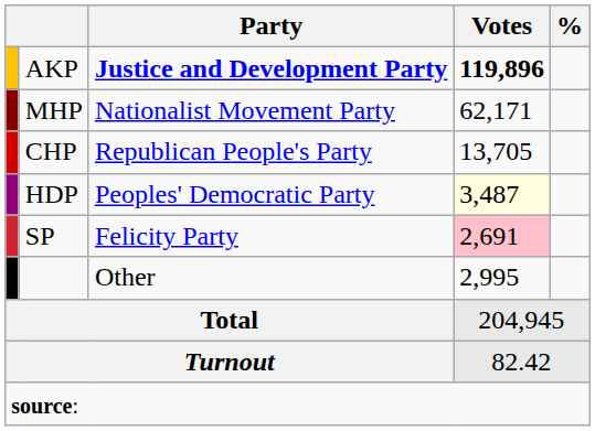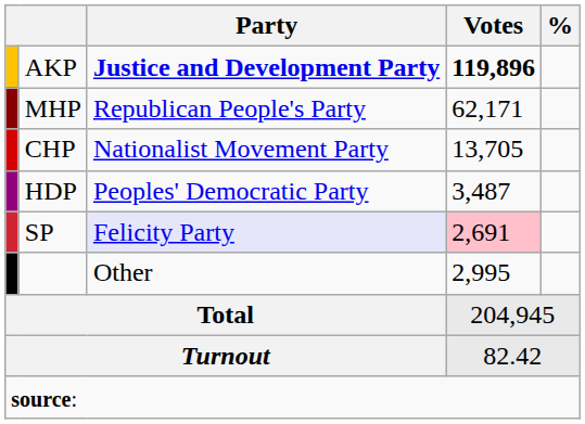 <table class="wikitable">
 <tr>
 <th colspan="2" align="center"></th>
 <th align="center">Party</th>
 <th align="center">Votes</th>
 <th align="center">%</th>
 </tr>
 <tr align="left">
 <td bgcolor="#FDC400" width="1"></td>
 <td>AKP</td>
 <td><strong><a href='#'>Justice and Development Party</a></strong></td>
 <td><strong>119,896</strong></td>
 <td><strong></strong></td>
 </tr>
 <tr align="left">
 <td bgcolor="#870000" width="1"></td>
 <td>MHP</td>
-<td><a href='#'>Nationalist Movement Party</a></td>
+<td><a href='#'>Republican People's Party</a></td>
 <td>62,171</td>
 <td></td>
 </tr>
 <tr align="left">
 <td bgcolor="#d50000" width="1"></td>
 <td>CHP</td>
-<td><a href='#'>Republican People's Party</a></td>
+<td><a href='#'>Nationalist Movement Party</a></td>
 <td>13,705</td>
 <td></td>
 </tr>
 <tr align="left">
 <td bgcolor="#91007B" width="1"></td>
 <td>HDP</td>
 <td><a href='#'>Peoples' Democratic Party</a></td>
-<td style="background: lightyellow;">3,487</td>
+<td>3,487</td>
 <td></td>
 </tr>
 <tr align="left">
 <td bgcolor="#D02433" width="1"></td>
 <td>SP</td>
-<td><a href='#'>Felicity Party</a></td>
+<td style="background: lavender;"><a href='#'>Felicity Party</a></td>
 <td style="background: pink;">2,691</td>
 <td></td>
 </tr>
 <tr align="left">
 <td bgcolor=" " width="1"></td>
 <td></td>
 <td>Other</td>
 <td>2,995</td>
 <td></td>
 </tr>
 <tr align="left" style="background-color:#E9E9E9">
 <th colspan="3" align="center"><strong>Total</strong></th>
 <td colspan="5" align="center">204,945</td>
 </tr>
 <tr align="left" style="background-color:#E9E9E9">
 <th colspan="3" align="center"><em>Turnout</em></th>
 <td colspan="5" align="center">82.42</td>
 </tr>
 <tr>
 <td colspan="9" align="left"><small><strong>source</strong>: </small></td>
 </tr>
 </table>
